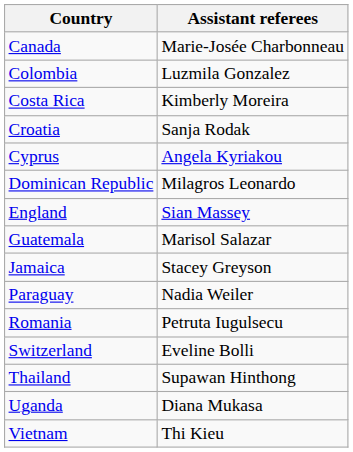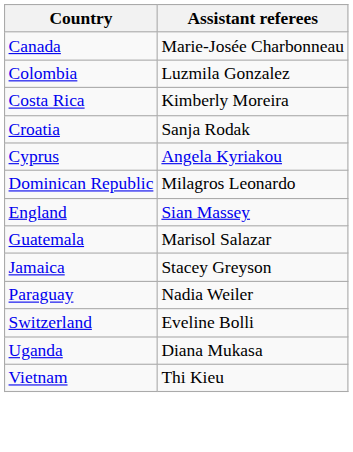 <table class="wikitable">
 <tr>
 <th>Country</th>
 <th>Assistant referees</th>
 </tr>
 <tr>
 <td> <a href='#'>Canada</a></td>
 <td>Marie-Josée Charbonneau</td>
 </tr>
 <tr>
 <td> <a href='#'>Colombia</a></td>
 <td>Luzmila Gonzalez</td>
 </tr>
 <tr>
 <td> <a href='#'>Costa Rica</a></td>
 <td>Kimberly Moreira</td>
 </tr>
 <tr>
 <td> <a href='#'>Croatia</a></td>
 <td>Sanja Rodak</td>
 </tr>
 <tr>
 <td> <a href='#'>Cyprus</a></td>
 <td><a href='#'>Angela Kyriakou</a></td>
 </tr>
 <tr>
 <td> <a href='#'>Dominican Republic</a></td>
 <td>Milagros Leonardo</td>
 </tr>
 <tr>
 <td> <a href='#'>England</a></td>
 <td><a href='#'>Sian Massey</a></td>
 </tr>
 <tr>
 <td> <a href='#'>Guatemala</a></td>
 <td>Marisol Salazar</td>
 </tr>
 <tr>
 <td> <a href='#'>Jamaica</a></td>
 <td>Stacey Greyson</td>
 </tr>
 <tr>
 <td> <a href='#'>Paraguay</a></td>
 <td>Nadia Weiler</td>
 </tr>
 <tr>
-<td> <a href='#'>Romania</a></td>
-<td>Petruta Iugulsecu</td>
-</tr>
-<tr>
 <td> <a href='#'>Switzerland</a></td>
 <td>Eveline Bolli</td>
-</tr>
-<tr>
-<td> <a href='#'>Thailand</a></td>
-<td>Supawan Hinthong</td>
 </tr>
 <tr>
 <td> <a href='#'>Uganda</a></td>
 <td>Diana Mukasa</td>
 </tr>
 <tr>
 <td> <a href='#'>Vietnam</a></td>
 <td>Thi Kieu</td>
 </tr>
 </table>
